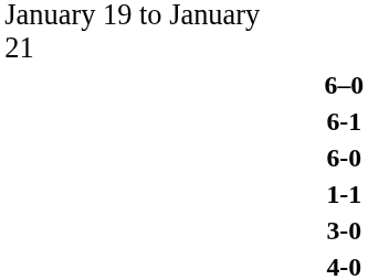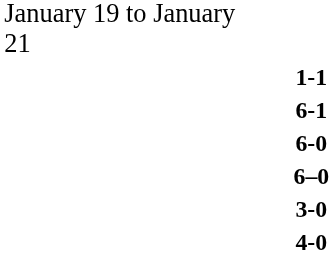 <table style="width:100%;" cellspacing="1">
 <tr>
 <th width=25%></th>
 <th width=2%></th>
 <th width=6%></th>
 <th width=2%></th>
 <th width=25%></th>
 </tr>
 <tr>
 <td>January 19 to January 21</td>
 </tr>
 <tr style=font-size:90%>
 <td align=right><strong></strong></td>
 <td></td>
-<td align=center><strong>6–0</strong></td>
+<td align=center><strong>1-1</strong></td>
 <td></td>
 <td><strong></strong></td>
 <td></td>
 </tr>
 <tr style=font-size:90%>
 <td align=right><strong></strong></td>
 <td></td>
 <td align=center><strong>6-1</strong></td>
 <td></td>
 <td><strong></strong></td>
 <td></td>
 </tr>
 <tr style=font-size:90%>
 <td align=right><strong></strong></td>
 <td></td>
 <td align=center><strong>6-0</strong></td>
 <td></td>
 <td><strong></strong></td>
 <td></td>
 </tr>
 <tr style=font-size:90%>
 <td align=right><strong></strong></td>
 <td></td>
-<td align=center><strong>1-1</strong></td>
+<td align=center><strong>6–0</strong></td>
 <td></td>
 <td><strong></strong></td>
 <td></td>
 </tr>
 <tr style=font-size:90%>
 <td align=right><strong></strong></td>
 <td></td>
 <td align=center><strong>3-0</strong></td>
 <td></td>
 <td><strong></strong></td>
 <td></td>
 </tr>
 <tr style=font-size:90%>
 <td align=right><strong></strong></td>
 <td></td>
 <td align=center><strong>4-0</strong></td>
 <td></td>
 <td><strong></strong></td>
 <td></td>
 </tr>
 </table>
